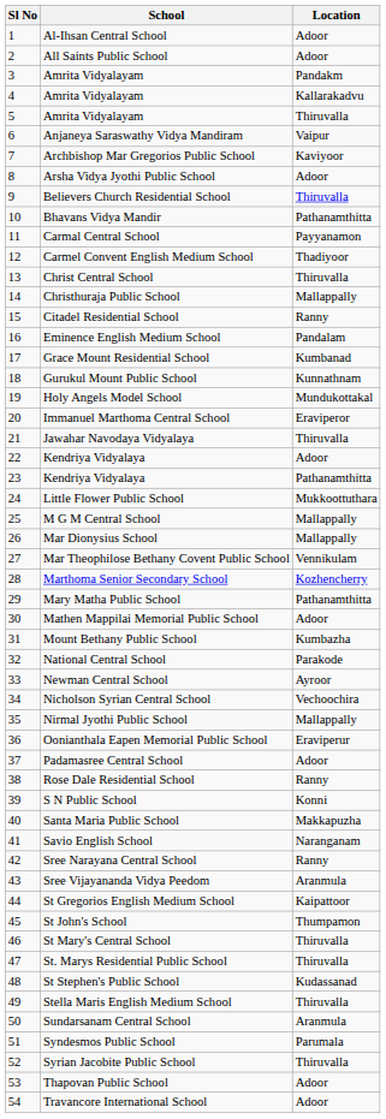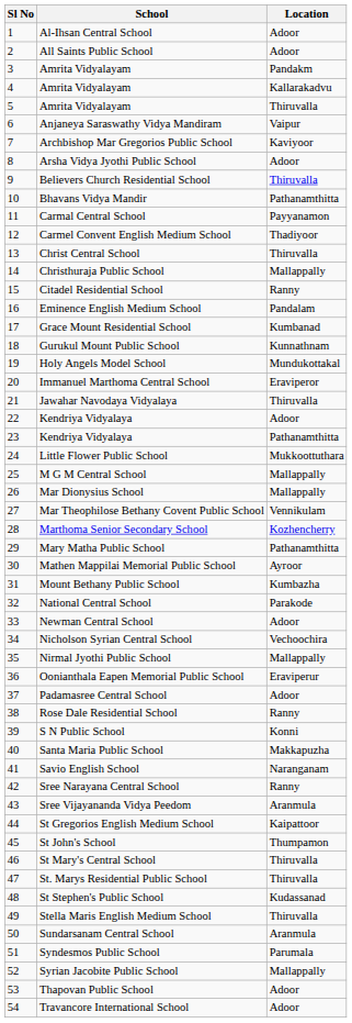 <table class="sortable wikitable">
 <tr>
 <th>Sl No</th>
 <th>School</th>
 <th>Location</th>
 </tr>
 <tr>
 <td>1</td>
 <td>Al-Ihsan Central School</td>
 <td>Adoor</td>
 </tr>
 <tr>
 <td>2</td>
 <td>All Saints Public School</td>
 <td>Adoor</td>
 </tr>
 <tr>
 <td>3</td>
 <td>Amrita Vidyalayam</td>
 <td>Pandakm</td>
 </tr>
 <tr>
 <td>4</td>
 <td>Amrita Vidyalayam</td>
 <td>Kallarakadvu</td>
 </tr>
 <tr>
 <td>5</td>
 <td>Amrita Vidyalayam</td>
 <td>Thiruvalla</td>
 </tr>
 <tr>
 <td>6</td>
 <td>Anjaneya Saraswathy Vidya Mandiram</td>
 <td>Vaipur</td>
 </tr>
 <tr>
 <td>7</td>
 <td>Archbishop Mar Gregorios Public School</td>
 <td>Kaviyoor</td>
 </tr>
 <tr>
 <td>8</td>
 <td>Arsha Vidya Jyothi Public School</td>
 <td>Adoor</td>
 </tr>
 <tr>
 <td>9</td>
 <td>Believers Church Residential School</td>
 <td><a href='#'>Thiruvalla</a></td>
 </tr>
 <tr>
 <td>10</td>
 <td>Bhavans Vidya Mandir</td>
 <td>Pathanamthitta</td>
 </tr>
 <tr>
 <td>11</td>
 <td>Carmal Central School</td>
 <td>Payyanamon</td>
 </tr>
 <tr>
 <td>12</td>
 <td>Carmel Convent English Medium School</td>
 <td>Thadiyoor</td>
 </tr>
 <tr>
 <td>13</td>
 <td>Christ Central School</td>
 <td>Thiruvalla</td>
 </tr>
 <tr>
 <td>14</td>
 <td>Christhuraja Public School</td>
 <td>Mallappally</td>
 </tr>
 <tr>
 <td>15</td>
 <td>Citadel Residential School</td>
 <td>Ranny</td>
 </tr>
 <tr>
 <td>16</td>
 <td>Eminence English Medium School</td>
 <td>Pandalam</td>
 </tr>
 <tr>
 <td>17</td>
 <td>Grace Mount Residential School</td>
 <td>Kumbanad</td>
 </tr>
 <tr>
 <td>18</td>
 <td>Gurukul Mount Public School</td>
 <td>Kunnathnam</td>
 </tr>
 <tr>
 <td>19</td>
 <td>Holy Angels Model School</td>
 <td>Mundukottakal</td>
 </tr>
 <tr>
 <td>20</td>
 <td>Immanuel Marthoma Central School</td>
 <td>Eraviperor</td>
 </tr>
 <tr>
 <td>21</td>
 <td>Jawahar Navodaya Vidyalaya</td>
 <td>Thiruvalla</td>
 </tr>
 <tr>
 <td>22</td>
 <td>Kendriya Vidyalaya</td>
 <td>Adoor</td>
 </tr>
 <tr>
 <td>23</td>
 <td>Kendriya Vidyalaya</td>
 <td>Pathanamthitta</td>
 </tr>
 <tr>
 <td>24</td>
 <td>Little Flower Public School</td>
 <td>Mukkoottuthara</td>
 </tr>
 <tr>
 <td>25</td>
 <td>M G M Central School</td>
 <td>Mallappally</td>
 </tr>
 <tr>
 <td>26</td>
 <td>Mar Dionysius School</td>
 <td>Mallappally</td>
 </tr>
 <tr>
 <td>27</td>
 <td>Mar Theophilose Bethany Covent Public School</td>
 <td>Vennikulam</td>
 </tr>
 <tr>
 <td>28</td>
 <td><a href='#'>Marthoma Senior Secondary School</a></td>
 <td><a href='#'>Kozhencherry</a></td>
 </tr>
 <tr>
 <td>29</td>
 <td>Mary Matha Public School</td>
 <td>Pathanamthitta</td>
 </tr>
 <tr>
 <td>30</td>
 <td>Mathen Mappilai Memorial Public School</td>
-<td>Adoor</td>
+<td>Ayroor</td>
 </tr>
 <tr>
 <td>31</td>
 <td>Mount Bethany Public School</td>
 <td>Kumbazha</td>
 </tr>
 <tr>
 <td>32</td>
 <td>National Central School</td>
 <td>Parakode</td>
 </tr>
 <tr>
 <td>33</td>
 <td>Newman Central School</td>
-<td>Ayroor</td>
+<td>Adoor</td>
 </tr>
 <tr>
 <td>34</td>
 <td>Nicholson Syrian Central School</td>
 <td>Vechoochira</td>
 </tr>
 <tr>
 <td>35</td>
 <td>Nirmal Jyothi Public School</td>
 <td>Mallappally</td>
 </tr>
 <tr>
 <td>36</td>
 <td>Oonianthala Eapen Memorial Public School</td>
 <td>Eraviperur</td>
 </tr>
 <tr>
 <td>37</td>
 <td>Padamasree Central School</td>
 <td>Adoor</td>
 </tr>
 <tr>
 <td>38</td>
 <td>Rose Dale Residential School</td>
 <td>Ranny</td>
 </tr>
 <tr>
 <td>39</td>
 <td>S N Public School</td>
 <td>Konni</td>
 </tr>
 <tr>
 <td>40</td>
 <td>Santa Maria Public School</td>
 <td>Makkapuzha</td>
 </tr>
 <tr>
 <td>41</td>
 <td>Savio English School</td>
 <td>Naranganam</td>
 </tr>
 <tr>
 <td>42</td>
 <td>Sree Narayana Central School</td>
 <td>Ranny</td>
 </tr>
 <tr>
 <td>43</td>
 <td>Sree Vijayananda Vidya Peedom</td>
 <td>Aranmula</td>
 </tr>
 <tr>
 <td>44</td>
 <td>St Gregorios English Medium School</td>
 <td>Kaipattoor</td>
 </tr>
 <tr>
 <td>45</td>
 <td>St John's School</td>
 <td>Thumpamon</td>
 </tr>
 <tr>
 <td>46</td>
 <td>St Mary's Central School</td>
 <td>Thiruvalla</td>
 </tr>
 <tr>
 <td>47</td>
 <td>St. Marys Residential Public School</td>
 <td>Thiruvalla</td>
 </tr>
 <tr>
 <td>48</td>
 <td>St Stephen's Public School</td>
 <td>Kudassanad</td>
 </tr>
 <tr>
 <td>49</td>
 <td>Stella Maris English Medium School</td>
 <td>Thiruvalla</td>
 </tr>
 <tr>
 <td>50</td>
 <td>Sundarsanam Central School</td>
 <td>Aranmula</td>
 </tr>
 <tr>
 <td>51</td>
 <td>Syndesmos Public School</td>
 <td>Parumala</td>
 </tr>
 <tr>
 <td>52</td>
 <td>Syrian Jacobite Public School</td>
-<td>Thiruvalla</td>
+<td>Mallappally</td>
 </tr>
 <tr>
 <td>53</td>
 <td>Thapovan Public School</td>
 <td>Adoor</td>
 </tr>
 <tr>
 <td>54</td>
 <td>Travancore International School</td>
 <td>Adoor</td>
 </tr>
 </table>
